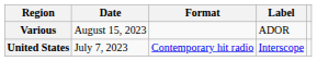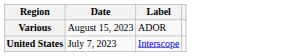 <table class="wikitable plainrowheaders">
 <tr>
 <th scope="col">Region</th>
 <th scope="col">Date</th>
-<th scope="col">Format</th>
 <th scope="col">Label</th>
 <th scope="col"></th>
 </tr>
 <tr>
 <th scope="row">Various</th>
 <td>August 15, 2023</td>
-<td></td>
 <td>ADOR</td>
 <td style="text-align:center"></td>
 </tr>
 <tr>
 <th scope="row">United States</th>
 <td>July 7, 2023</td>
-<td><a href='#'>Contemporary hit radio</a></td>
 <td><a href='#'>Interscope</a></td>
 <td style="text-align:center"></td>
 </tr>
 </table>
